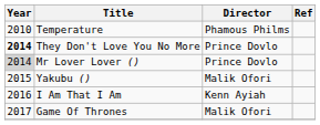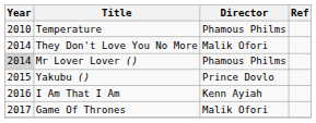 <table class="wikitable">
 <tr>
 <th>Year</th>
 <th>Title</th>
 <th>Director</th>
 <th>Ref</th>
 </tr>
 <tr>
 <td>2010</td>
 <td>Temperature</td>
 <td>Phamous Philms</td>
 <td></td>
 </tr>
 <tr>
-<td><strong>2014</strong></td>
+<td>2014</td>
 <td>They Don't Love You No More</td>
-<td>Prince Dovlo</td>
+<td>Malik Ofori</td>
 <td></td>
 </tr>
 <tr>
 <td style="background: lightgrey;">2014</td>
 <td>Mr Lover Lover <em>()</em></td>
-<td>Prince Dovlo</td>
+<td>Phamous Philms</td>
 <td></td>
 </tr>
 <tr>
 <td>2015</td>
 <td>Yakubu <em>()</em></td>
-<td>Malik Ofori</td>
+<td>Prince Dovlo</td>
 <td></td>
 </tr>
 <tr>
 <td>2016</td>
 <td>I Am That I Am</td>
 <td>Kenn Ayiah</td>
 <td></td>
 </tr>
 <tr>
 <td>2017</td>
 <td>Game Of Thrones</td>
 <td>Malik Ofori</td>
 <td></td>
 </tr>
 <tr>
 </tr>
 </table>
